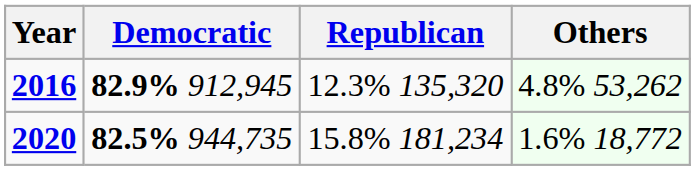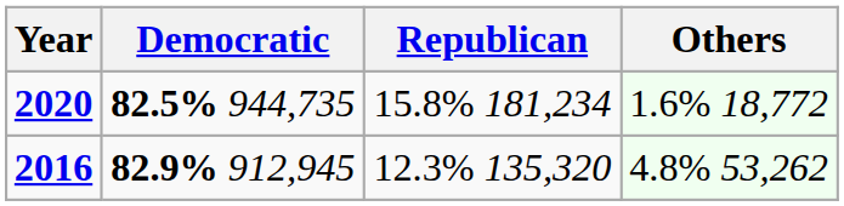 <table class="wikitable" style="float:right; font-size:95%;">
 <tr>
 <th style="text-align:center;">Year</th>
 <th style="text-align:center;"><a href='#'>Democratic</a></th>
 <th style="text-align:center;"><a href='#'>Republican</a></th>
 <th style="text-align:center;">Others</th>
 </tr>
 <tr>
+<td style="text-align:center;" ><strong><a href='#'>2020</a></strong></td>
+<td style="text-align:center;" ><strong>82.5%</strong> <em>944,735</em></td>
+<td style="text-align:center;" >15.8% <em>181,234</em></td>
+<td style="text-align:center; background:honeyDew;">1.6% <em>18,772</em></td>
+</tr>
+<tr>
 <td style="text-align:center;" ><strong><a href='#'>2016</a></strong></td>
 <td style="text-align:center;" ><strong>82.9%</strong> <em>912,945</em></td>
 <td style="text-align:center;" >12.3% <em>135,320</em></td>
 <td style="text-align:center; background:honeyDew;">4.8% <em>53,262</em></td>
 </tr>
-<tr>
-<td style="text-align:center;" ><strong><a href='#'>2020</a></strong></td>
-<td style="text-align:center;" ><strong>82.5%</strong> <em>944,735</em></td>
-<td style="text-align:center;" >15.8% <em>181,234</em></td>
-<td style="text-align:center; background:honeyDew;">1.6% <em>18,772</em></td>
-</tr>
 </table>
